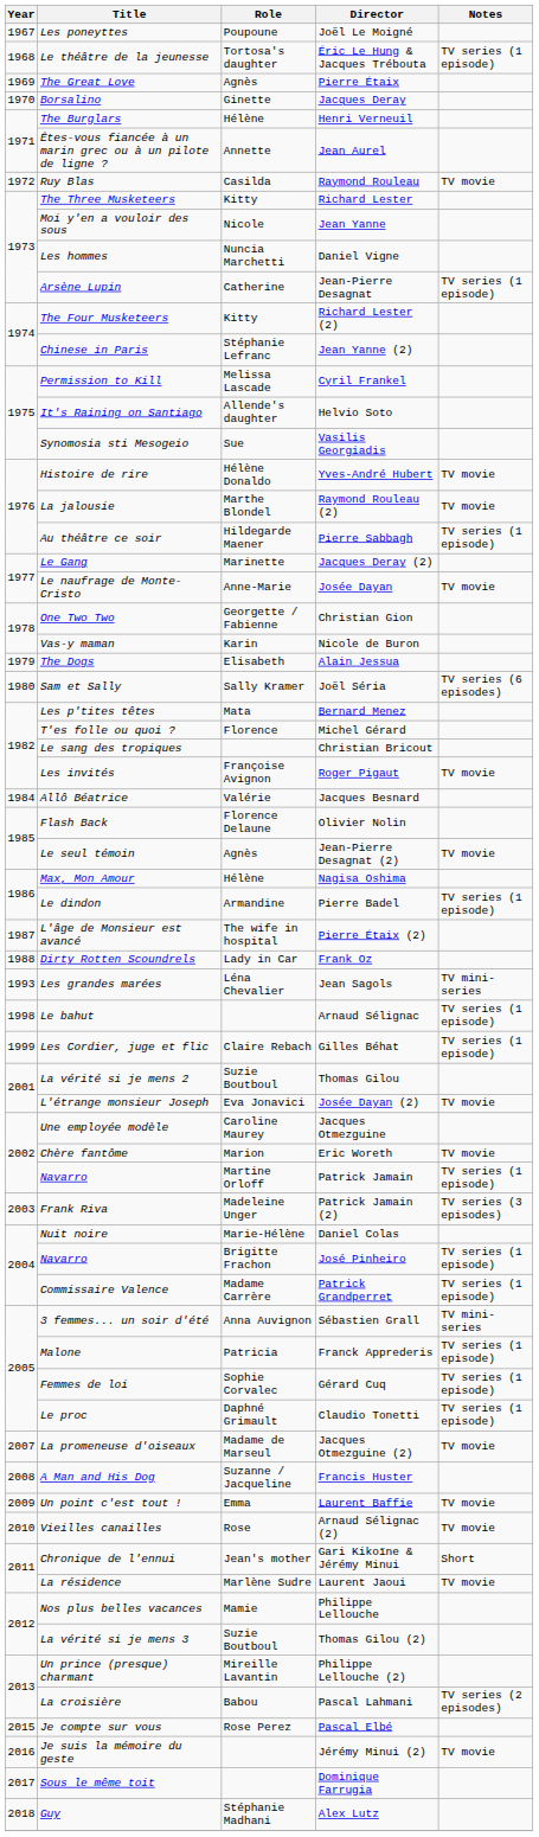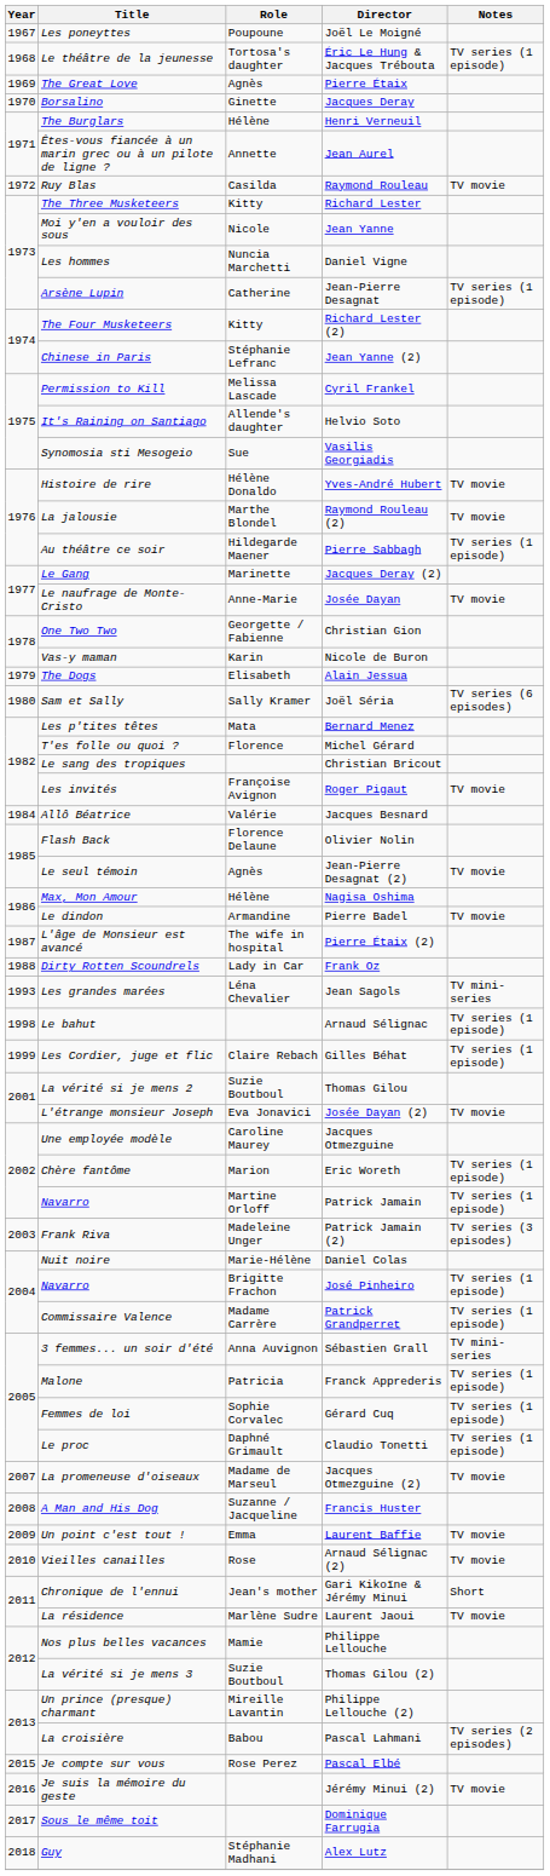 <table class="wikitable">
 <tr>
 <th>Year</th>
 <th>Title</th>
 <th>Role</th>
 <th>Director</th>
 <th>Notes</th>
 </tr>
 <tr>
 <td rowspan=1>1967</td>
 <td><em>Les poneyttes</em></td>
 <td>Poupoune</td>
 <td>Joël Le Moigné</td>
 <td></td>
 </tr>
 <tr>
 <td rowspan=1>1968</td>
 <td><em>Le théâtre de la jeunesse</em></td>
 <td>Tortosa's daughter</td>
 <td><a href='#'>Éric Le Hung</a> & Jacques Trébouta</td>
 <td>TV series (1 episode)</td>
 </tr>
 <tr>
 <td rowspan=1>1969</td>
 <td><em><a href='#'>The Great Love</a></em></td>
 <td>Agnès</td>
 <td><a href='#'>Pierre Étaix</a></td>
 <td></td>
 </tr>
 <tr>
 <td rowspan=1>1970</td>
 <td><em><a href='#'>Borsalino</a></em></td>
 <td>Ginette</td>
 <td><a href='#'>Jacques Deray</a></td>
 <td></td>
 </tr>
 <tr>
 <td rowspan=2>1971</td>
 <td><em><a href='#'>The Burglars</a></em></td>
 <td>Hélène</td>
 <td><a href='#'>Henri Verneuil</a></td>
 <td></td>
 </tr>
 <tr>
 <td><em>Êtes-vous fiancée à un marin grec ou à un pilote de ligne ?</em></td>
 <td>Annette</td>
 <td><a href='#'>Jean Aurel</a></td>
 <td></td>
 </tr>
 <tr>
 <td rowspan=1>1972</td>
 <td><em>Ruy Blas</em></td>
 <td>Casilda</td>
 <td><a href='#'>Raymond Rouleau</a></td>
 <td>TV movie</td>
 </tr>
 <tr>
 <td rowspan=4>1973</td>
 <td><em><a href='#'>The Three Musketeers</a></em></td>
 <td>Kitty</td>
 <td><a href='#'>Richard Lester</a></td>
 <td></td>
 </tr>
 <tr>
 <td><em>Moi y'en a vouloir des sous</em></td>
 <td>Nicole</td>
 <td><a href='#'>Jean Yanne</a></td>
 <td></td>
 </tr>
 <tr>
 <td><em>Les hommes</em></td>
 <td>Nuncia Marchetti</td>
 <td>Daniel Vigne</td>
 <td></td>
 </tr>
 <tr>
 <td><em><a href='#'>Arsène Lupin</a></em></td>
 <td>Catherine</td>
 <td>Jean-Pierre Desagnat</td>
 <td>TV series (1 episode)</td>
 </tr>
 <tr>
 <td rowspan=2>1974</td>
 <td><em><a href='#'>The Four Musketeers</a></em></td>
 <td>Kitty</td>
 <td><a href='#'>Richard Lester</a> (2)</td>
 <td></td>
 </tr>
 <tr>
 <td><em><a href='#'>Chinese in Paris</a></em></td>
 <td>Stéphanie Lefranc</td>
 <td><a href='#'>Jean Yanne</a> (2)</td>
 <td></td>
 </tr>
 <tr>
 <td rowspan=3>1975</td>
 <td><em><a href='#'>Permission to Kill</a></em></td>
 <td>Melissa Lascade</td>
 <td><a href='#'>Cyril Frankel</a></td>
 <td></td>
 </tr>
 <tr>
 <td><em><a href='#'>It's Raining on Santiago</a></em></td>
 <td>Allende's daughter</td>
 <td>Helvio Soto</td>
 <td></td>
 </tr>
 <tr>
 <td><em>Synomosia sti Mesogeio</em></td>
 <td>Sue</td>
 <td><a href='#'>Vasilis Georgiadis</a></td>
 <td></td>
 </tr>
 <tr>
 <td rowspan=3>1976</td>
 <td><em>Histoire de rire</em></td>
 <td>Hélène Donaldo</td>
 <td><a href='#'>Yves-André Hubert</a></td>
 <td>TV movie</td>
 </tr>
 <tr>
 <td><em>La jalousie</em></td>
 <td>Marthe Blondel</td>
 <td><a href='#'>Raymond Rouleau</a> (2)</td>
 <td>TV movie</td>
 </tr>
 <tr>
 <td><em>Au théâtre ce soir</em></td>
 <td>Hildegarde Maener</td>
 <td><a href='#'>Pierre Sabbagh</a></td>
 <td>TV series (1 episode)</td>
 </tr>
 <tr>
 <td rowspan=2>1977</td>
 <td><em><a href='#'>Le Gang</a></em></td>
 <td>Marinette</td>
 <td><a href='#'>Jacques Deray</a> (2)</td>
 <td></td>
 </tr>
 <tr>
 <td><em>Le naufrage de Monte-Cristo</em></td>
 <td>Anne-Marie</td>
 <td><a href='#'>Josée Dayan</a></td>
 <td>TV movie</td>
 </tr>
 <tr>
 <td rowspan=2>1978</td>
 <td><em><a href='#'>One Two Two</a></em></td>
 <td>Georgette / Fabienne</td>
 <td>Christian Gion</td>
 <td></td>
 </tr>
 <tr>
 <td><em>Vas-y maman</em></td>
 <td>Karin</td>
 <td>Nicole de Buron</td>
 <td></td>
 </tr>
 <tr>
 <td rowspan=1>1979</td>
 <td><em><a href='#'>The Dogs</a></em></td>
 <td>Elisabeth</td>
 <td><a href='#'>Alain Jessua</a></td>
 <td></td>
 </tr>
 <tr>
 <td rowspan=1>1980</td>
 <td><em>Sam et Sally</em></td>
 <td>Sally Kramer</td>
 <td>Joël Séria</td>
 <td>TV series (6 episodes)</td>
 </tr>
 <tr>
 <td rowspan=4>1982</td>
 <td><em>Les p'tites têtes</em></td>
 <td>Mata</td>
 <td><a href='#'>Bernard Menez</a></td>
 <td></td>
 </tr>
 <tr>
 <td><em>T'es folle ou quoi ?</em></td>
 <td>Florence</td>
 <td>Michel Gérard</td>
 <td></td>
 </tr>
 <tr>
 <td><em>Le sang des tropiques</em></td>
 <td></td>
 <td>Christian Bricout</td>
 <td></td>
 </tr>
 <tr>
 <td><em>Les invités</em></td>
 <td>Françoise Avignon</td>
 <td><a href='#'>Roger Pigaut</a></td>
 <td>TV movie</td>
 </tr>
 <tr>
 <td rowspan=1>1984</td>
 <td><em>Allô Béatrice</em></td>
 <td>Valérie</td>
 <td>Jacques Besnard</td>
 <td></td>
 </tr>
 <tr>
 <td rowspan=2>1985</td>
 <td><em>Flash Back</em></td>
 <td>Florence Delaune</td>
 <td>Olivier Nolin</td>
 <td></td>
 </tr>
 <tr>
 <td><em>Le seul témoin</em></td>
 <td>Agnès</td>
 <td>Jean-Pierre Desagnat (2)</td>
 <td>TV movie</td>
 </tr>
 <tr>
 <td rowspan=2>1986</td>
 <td><em><a href='#'>Max, Mon Amour</a></em></td>
 <td>Hélène</td>
 <td><a href='#'>Nagisa Oshima</a></td>
 <td></td>
 </tr>
 <tr>
 <td><em>Le dindon</em></td>
 <td>Armandine</td>
 <td>Pierre Badel</td>
-<td>TV series (1 episode)</td>
+<td>TV movie</td>
 </tr>
 <tr>
 <td rowspan=1>1987</td>
 <td><em>L'âge de Monsieur est avancé</em></td>
 <td>The wife in hospital</td>
 <td><a href='#'>Pierre Étaix</a> (2)</td>
 <td></td>
 </tr>
 <tr>
 <td rowspan=1>1988</td>
 <td><em><a href='#'>Dirty Rotten Scoundrels</a></em></td>
 <td>Lady in Car</td>
 <td><a href='#'>Frank Oz</a></td>
 <td></td>
 </tr>
 <tr>
 <td rowspan=1>1993</td>
 <td><em>Les grandes marées</em></td>
 <td>Léna Chevalier</td>
 <td>Jean Sagols</td>
 <td>TV mini-series</td>
 </tr>
 <tr>
 <td rowspan=1>1998</td>
 <td><em>Le bahut</em></td>
 <td></td>
 <td>Arnaud Sélignac</td>
 <td>TV series (1 episode)</td>
 </tr>
 <tr>
 <td rowspan=1>1999</td>
 <td><em>Les Cordier, juge et flic</em></td>
 <td>Claire Rebach</td>
 <td>Gilles Béhat</td>
 <td>TV series (1 episode)</td>
 </tr>
 <tr>
 <td rowspan=2>2001</td>
 <td><em>La vérité si je mens 2</em></td>
 <td>Suzie Boutboul</td>
 <td>Thomas Gilou</td>
 <td></td>
 </tr>
 <tr>
 <td><em>L'étrange monsieur Joseph</em></td>
 <td>Eva Jonavici</td>
 <td><a href='#'>Josée Dayan</a> (2)</td>
 <td>TV movie</td>
 </tr>
 <tr>
 <td rowspan=3>2002</td>
 <td><em>Une employée modèle</em></td>
 <td>Caroline Maurey</td>
 <td>Jacques Otmezguine</td>
 <td></td>
 </tr>
 <tr>
 <td><em>Chère fantôme</em></td>
 <td>Marion</td>
 <td>Eric Woreth</td>
-<td>TV movie</td>
+<td>TV series (1 episode)</td>
 </tr>
 <tr>
 <td><em><a href='#'>Navarro</a></em></td>
 <td>Martine Orloff</td>
 <td>Patrick Jamain</td>
 <td>TV series (1 episode)</td>
 </tr>
 <tr>
 <td rowspan=1>2003</td>
 <td><em>Frank Riva</em></td>
 <td>Madeleine Unger</td>
 <td>Patrick Jamain (2)</td>
 <td>TV series (3 episodes)</td>
 </tr>
 <tr>
 <td rowspan=3>2004</td>
 <td><em>Nuit noire</em></td>
 <td>Marie-Hélène</td>
 <td>Daniel Colas</td>
 <td></td>
 </tr>
 <tr>
 <td><em><a href='#'>Navarro</a></em></td>
 <td>Brigitte Frachon</td>
 <td><a href='#'>José Pinheiro</a></td>
 <td>TV series (1 episode)</td>
 </tr>
 <tr>
 <td><em>Commissaire Valence</em></td>
 <td>Madame Carrère</td>
 <td><a href='#'>Patrick Grandperret</a></td>
 <td>TV series (1 episode)</td>
 </tr>
 <tr>
 <td rowspan=4>2005</td>
 <td><em>3 femmes... un soir d'été</em></td>
 <td>Anna Auvignon</td>
 <td>Sébastien Grall</td>
 <td>TV mini-series</td>
 </tr>
 <tr>
 <td><em>Malone</em></td>
 <td>Patricia</td>
 <td>Franck Apprederis</td>
 <td>TV series (1 episode)</td>
 </tr>
 <tr>
 <td><em>Femmes de loi</em></td>
 <td>Sophie Corvalec</td>
 <td>Gérard Cuq</td>
 <td>TV series (1 episode)</td>
 </tr>
 <tr>
 <td><em>Le proc</em></td>
 <td>Daphné Grimault</td>
 <td>Claudio Tonetti</td>
 <td>TV series (1 episode)</td>
 </tr>
 <tr>
 <td rowspan=1>2007</td>
 <td><em>La promeneuse d'oiseaux</em></td>
 <td>Madame de Marseul</td>
 <td>Jacques Otmezguine (2)</td>
 <td>TV movie</td>
 </tr>
 <tr>
 <td rowspan=1>2008</td>
 <td><em><a href='#'>A Man and His Dog</a></em></td>
 <td>Suzanne / Jacqueline</td>
 <td><a href='#'>Francis Huster</a></td>
 <td></td>
 </tr>
 <tr>
 <td rowspan=1>2009</td>
 <td><em>Un point c'est tout !</em></td>
 <td>Emma</td>
 <td><a href='#'>Laurent Baffie</a></td>
 <td>TV movie</td>
 </tr>
 <tr>
 <td rowspan=1>2010</td>
 <td><em>Vieilles canailles</em></td>
 <td>Rose</td>
 <td>Arnaud Sélignac (2)</td>
 <td>TV movie</td>
 </tr>
 <tr>
 <td rowspan=2>2011</td>
 <td><em>Chronique de l'ennui</em></td>
 <td>Jean's mother</td>
 <td>Gari Kikoïne & Jérémy Minui</td>
 <td>Short</td>
 </tr>
 <tr>
 <td><em>La résidence</em></td>
 <td>Marlène Sudre</td>
 <td>Laurent Jaoui</td>
 <td>TV movie</td>
 </tr>
 <tr>
 <td rowspan=2>2012</td>
 <td><em>Nos plus belles vacances</em></td>
 <td>Mamie</td>
 <td>Philippe Lellouche</td>
 <td></td>
 </tr>
 <tr>
 <td><em>La vérité si je mens 3</em></td>
 <td>Suzie Boutboul</td>
 <td>Thomas Gilou (2)</td>
 <td></td>
 </tr>
 <tr>
 <td rowspan=2>2013</td>
 <td><em>Un prince (presque) charmant</em></td>
 <td>Mireille Lavantin</td>
 <td>Philippe Lellouche (2)</td>
 <td></td>
 </tr>
 <tr>
 <td><em>La croisière</em></td>
 <td>Babou</td>
 <td>Pascal Lahmani</td>
 <td>TV series (2 episodes)</td>
 </tr>
 <tr>
 <td>2015</td>
 <td><em>Je compte sur vous</em></td>
 <td>Rose Perez</td>
 <td><a href='#'>Pascal Elbé</a></td>
 <td></td>
 </tr>
 <tr>
 <td>2016</td>
 <td><em>Je suis la mémoire du geste</em></td>
 <td></td>
 <td>Jérémy Minui (2)</td>
 <td>TV movie</td>
 </tr>
 <tr>
 <td>2017</td>
 <td><em><a href='#'>Sous le même toit</a></em></td>
 <td></td>
 <td><a href='#'>Dominique Farrugia</a></td>
 <td></td>
 </tr>
 <tr>
 <td>2018</td>
 <td><em><a href='#'>Guy</a></em></td>
 <td>Stéphanie Madhani</td>
 <td><a href='#'>Alex Lutz</a></td>
 <td></td>
 </tr>
 <tr>
 </tr>
 </table>
